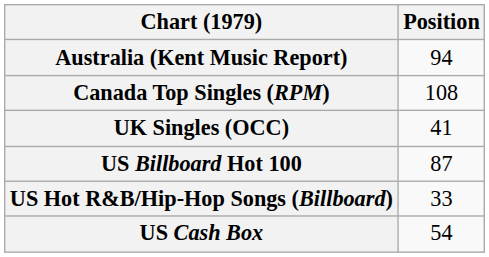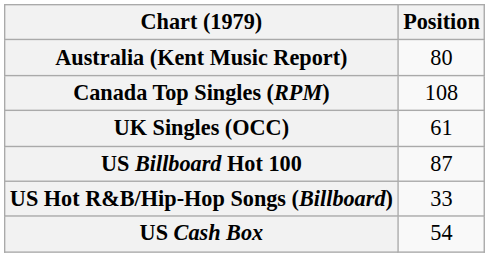 <table class="wikitable sortable plainrowheaders">
 <tr>
 <th scope="col">Chart (1979)</th>
 <th scope="col">Position</th>
 </tr>
 <tr>
 <th scope="row">Australia (Kent Music Report)</th>
-<td style="text-align:center;">94</td>
+<td style="text-align:center;">80</td>
 </tr>
 <tr>
 <th scope="row">Canada Top Singles (<em>RPM</em>)</th>
 <td style="text-align:center;">108</td>
 </tr>
 <tr>
 <th scope="row">UK Singles (OCC)</th>
-<td style="text-align:center;">41</td>
+<td style="text-align:center;">61</td>
 </tr>
 <tr>
 <th scope="row">US <em>Billboard</em> Hot 100</th>
 <td style="text-align:center;">87</td>
 </tr>
 <tr>
 <th scope="row">US Hot R&B/Hip-Hop Songs (<em>Billboard</em>)</th>
 <td style="text-align:center;">33</td>
 </tr>
 <tr>
 <th scope="row">US <em>Cash Box</em></th>
 <td style="text-align:center;">54</td>
 </tr>
 </table>
